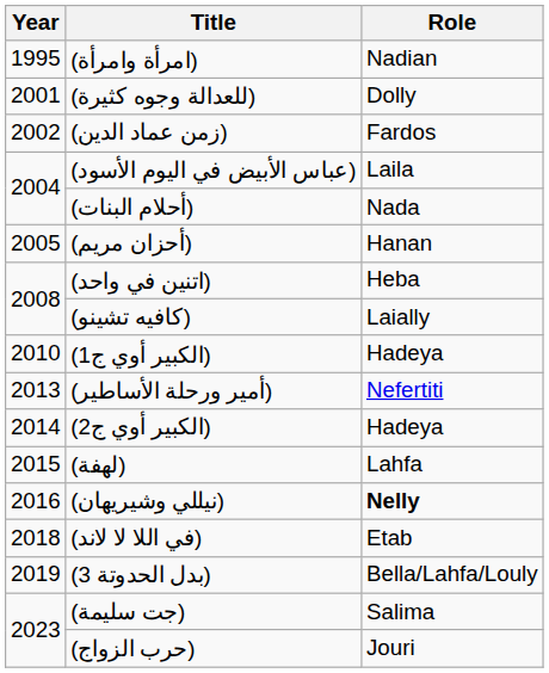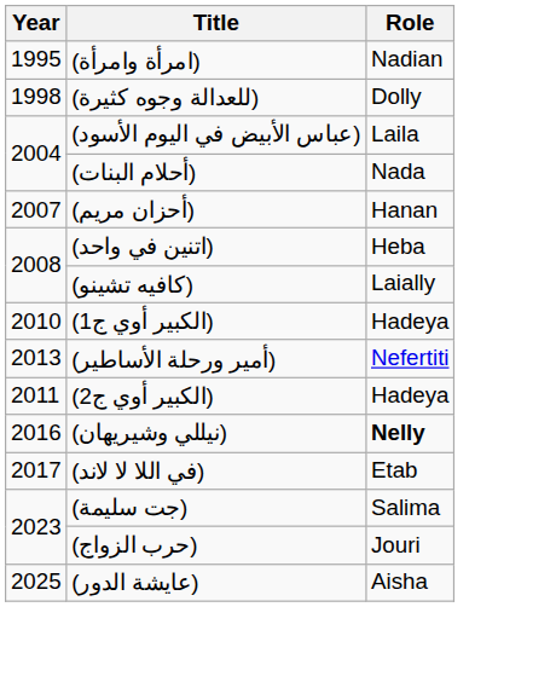 <table class="wikitable">
 <tr>
 <th>Year</th>
 <th>Title</th>
 <th>Role</th>
 </tr>
 <tr>
 <td>1995</td>
 <td>(امرأة وامرأة)</td>
 <td>Nadian</td>
 </tr>
 <tr>
-<td>2001</td>
+<td>1998</td>
 <td>(للعدالة وجوه كثيرة)</td>
 <td>Dolly</td>
-</tr>
-<tr>
-<td>2002</td>
-<td>(زمن عماد الدين)</td>
-<td>Fardos</td>
 </tr>
 <tr>
 <td rowspan="2">2004</td>
 <td>(عباس الأبيض في اليوم الأسود)</td>
 <td>Laila</td>
 </tr>
 <tr>
 <td>(أحلام البنات)</td>
 <td>Nada</td>
 </tr>
 <tr>
-<td>2005</td>
+<td>2007</td>
 <td>(أحزان مريم)</td>
 <td>Hanan</td>
 </tr>
 <tr>
 <td rowspan="2">2008</td>
 <td>(اتنين في واحد)</td>
 <td>Heba</td>
 </tr>
 <tr>
 <td>(كافيه تشينو)</td>
 <td>Laially</td>
 </tr>
 <tr>
 <td>2010</td>
 <td>(الكبير أوي ج1)</td>
 <td>Hadeya</td>
 </tr>
 <tr>
 <td>2013</td>
 <td>(أمير ورحلة الأساطير)</td>
 <td><a href='#'>Nefertiti</a></td>
 </tr>
 <tr>
-<td>2014</td>
+<td>2011</td>
 <td>(الكبير أوي ج2)</td>
 <td>Hadeya</td>
-</tr>
-<tr>
-<td>2015</td>
-<td>(لهفة)</td>
-<td>Lahfa</td>
 </tr>
 <tr>
 <td>2016</td>
 <td>(نيللي وشيريهان)</td>
 <td><strong>Nelly</strong></td>
 </tr>
 <tr>
-<td>2018</td>
+<td>2017</td>
 <td>(في اللا لا لاند)</td>
 <td>Etab</td>
-</tr>
-<tr>
-<td>2019</td>
-<td>(بدل الحدوتة 3)</td>
-<td>Bella/Lahfa/Louly</td>
 </tr>
 <tr>
 <td rowspan="2">2023</td>
 <td>(جت سليمة)</td>
 <td>Salima</td>
 </tr>
 <tr>
 <td>(حرب الزواج)</td>
 <td>Jouri</td>
 </tr>
+<tr>
+<td>2025</td>
+<td>(عايشة الدور)</td>
+<td>Aisha</td>
+</tr>
 </table>
